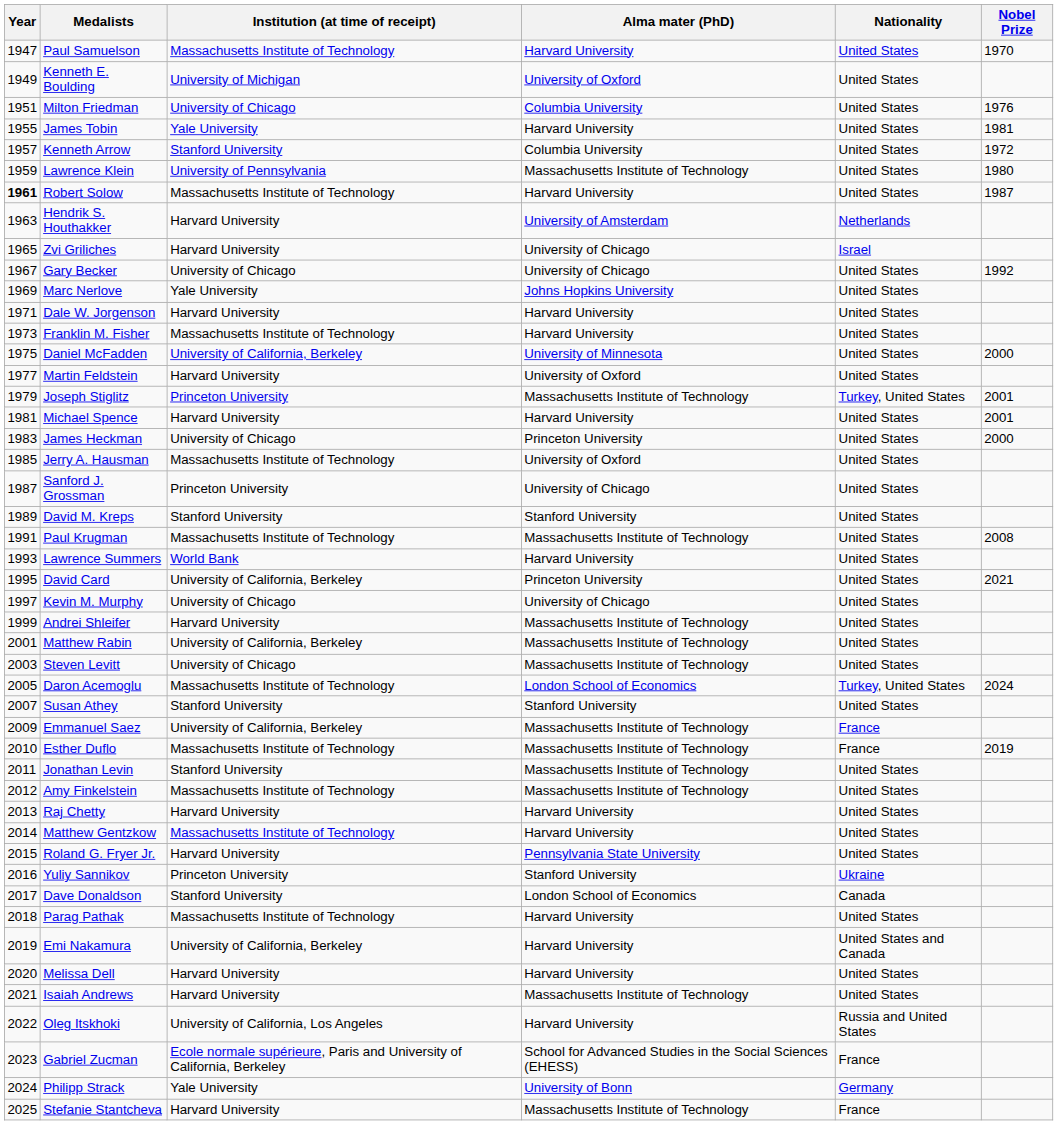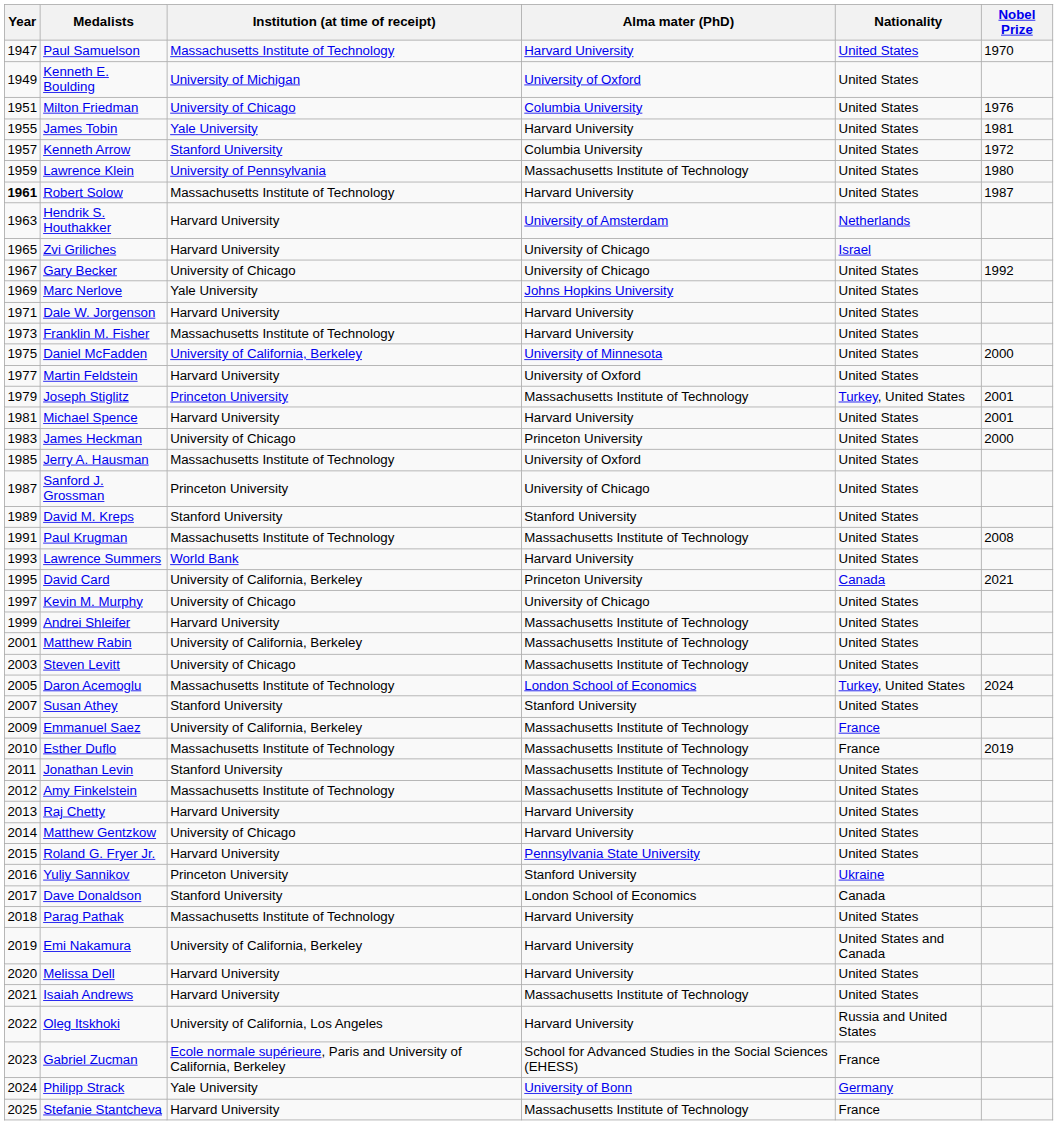 <table class="wikitable sortable" style="margin: 1ex auto 1ex auto">
 <tr>
 <th class="sortable">Year</th>
 <th class="unsortable">Medalists</th>
 <th class="sortable">Institution (at time of receipt)</th>
 <th class="sortable">Alma mater (PhD)</th>
 <th class="sortable">Nationality</th>
 <th class="unsortable"><a href='#'>Nobel Prize</a></th>
 </tr>
 <tr>
 <td>1947</td>
 <td><a href='#'>Paul Samuelson</a></td>
 <td><a href='#'>Massachusetts Institute of Technology</a></td>
 <td><a href='#'>Harvard University</a></td>
 <td><a href='#'>United States</a></td>
 <td>1970</td>
 </tr>
 <tr>
 <td>1949</td>
 <td><a href='#'>Kenneth E. Boulding</a></td>
 <td><a href='#'>University of Michigan</a></td>
 <td><a href='#'>University of Oxford</a></td>
 <td>United States</td>
 <td></td>
 </tr>
 <tr>
 <td>1951</td>
 <td><a href='#'>Milton Friedman</a></td>
 <td><a href='#'>University of Chicago</a></td>
 <td><a href='#'>Columbia University</a></td>
 <td>United States</td>
 <td>1976</td>
 </tr>
 <tr>
 <td>1955</td>
 <td><a href='#'>James Tobin</a></td>
 <td><a href='#'>Yale University</a></td>
 <td>Harvard University</td>
 <td>United States</td>
 <td>1981</td>
 </tr>
 <tr>
 <td>1957</td>
 <td><a href='#'>Kenneth Arrow</a></td>
 <td><a href='#'>Stanford University</a></td>
 <td>Columbia University</td>
 <td>United States</td>
 <td>1972</td>
 </tr>
 <tr>
 <td>1959</td>
 <td><a href='#'>Lawrence Klein</a></td>
 <td><a href='#'>University of Pennsylvania</a></td>
 <td>Massachusetts Institute of Technology</td>
 <td>United States</td>
 <td>1980</td>
 </tr>
 <tr>
 <td><strong>1961</strong></td>
 <td><a href='#'>Robert Solow</a></td>
 <td>Massachusetts Institute of Technology</td>
 <td>Harvard University</td>
 <td>United States</td>
 <td>1987</td>
 </tr>
 <tr>
 <td>1963</td>
 <td><a href='#'>Hendrik S. Houthakker</a></td>
 <td>Harvard University</td>
 <td><a href='#'>University of Amsterdam</a></td>
 <td><a href='#'>Netherlands</a></td>
 <td></td>
 </tr>
 <tr>
 <td>1965</td>
 <td><a href='#'>Zvi Griliches</a></td>
 <td>Harvard University</td>
 <td>University of Chicago</td>
 <td><a href='#'>Israel</a></td>
 <td></td>
 </tr>
 <tr>
 <td>1967</td>
 <td><a href='#'>Gary Becker</a></td>
 <td>University of Chicago</td>
 <td>University of Chicago</td>
 <td>United States</td>
 <td>1992</td>
 </tr>
 <tr>
 <td>1969</td>
 <td><a href='#'>Marc Nerlove</a></td>
 <td>Yale University</td>
 <td><a href='#'>Johns Hopkins University</a></td>
 <td>United States</td>
 <td></td>
 </tr>
 <tr>
 <td>1971</td>
 <td><a href='#'>Dale W. Jorgenson</a></td>
 <td>Harvard University</td>
 <td>Harvard University</td>
 <td>United States</td>
 <td></td>
 </tr>
 <tr>
 <td>1973</td>
 <td><a href='#'>Franklin M. Fisher</a></td>
 <td>Massachusetts Institute of Technology</td>
 <td>Harvard University</td>
 <td>United States</td>
 <td></td>
 </tr>
 <tr>
 <td>1975</td>
 <td><a href='#'>Daniel McFadden</a></td>
 <td><a href='#'>University of California, Berkeley</a></td>
 <td><a href='#'>University of Minnesota</a></td>
 <td>United States</td>
 <td>2000</td>
 </tr>
 <tr>
 <td>1977</td>
 <td><a href='#'>Martin Feldstein</a></td>
 <td>Harvard University</td>
 <td>University of Oxford</td>
 <td>United States</td>
 <td></td>
 </tr>
 <tr>
 <td>1979</td>
 <td><a href='#'>Joseph Stiglitz</a></td>
 <td><a href='#'>Princeton University</a></td>
 <td>Massachusetts Institute of Technology</td>
 <td><a href='#'>Turkey</a>, United States</td>
 <td>2001</td>
 </tr>
 <tr>
 <td>1981</td>
 <td><a href='#'>Michael Spence</a></td>
 <td>Harvard University</td>
 <td>Harvard University</td>
 <td>United States</td>
 <td>2001</td>
 </tr>
 <tr>
 <td>1983</td>
 <td><a href='#'>James Heckman</a></td>
 <td>University of Chicago</td>
 <td>Princeton University</td>
 <td>United States</td>
 <td>2000</td>
 </tr>
 <tr>
 <td>1985</td>
 <td><a href='#'>Jerry A. Hausman</a></td>
 <td>Massachusetts Institute of Technology</td>
 <td>University of Oxford</td>
 <td>United States</td>
 <td></td>
 </tr>
 <tr>
 <td>1987</td>
 <td><a href='#'>Sanford J. Grossman</a></td>
 <td>Princeton University</td>
 <td>University of Chicago</td>
 <td>United States</td>
 <td></td>
 </tr>
 <tr>
 <td>1989</td>
 <td><a href='#'>David M. Kreps</a></td>
 <td>Stanford University</td>
 <td>Stanford University</td>
 <td>United States</td>
 <td></td>
 </tr>
 <tr>
 <td>1991</td>
 <td><a href='#'>Paul Krugman</a></td>
 <td>Massachusetts Institute of Technology</td>
 <td>Massachusetts Institute of Technology</td>
 <td>United States</td>
 <td>2008</td>
 </tr>
 <tr>
 <td>1993</td>
 <td><a href='#'>Lawrence Summers</a></td>
 <td><a href='#'>World Bank</a></td>
 <td>Harvard University</td>
 <td>United States</td>
 <td></td>
 </tr>
 <tr>
 <td>1995</td>
 <td><a href='#'>David Card</a></td>
 <td>University of California, Berkeley</td>
 <td>Princeton University</td>
-<td>United States</td>
+<td><a href='#'>Canada</a></td>
 <td>2021</td>
 </tr>
 <tr>
 <td>1997</td>
 <td><a href='#'>Kevin M. Murphy</a></td>
 <td>University of Chicago</td>
 <td>University of Chicago</td>
 <td>United States</td>
 <td></td>
 </tr>
 <tr>
 <td>1999</td>
 <td><a href='#'>Andrei Shleifer</a></td>
 <td>Harvard University</td>
 <td>Massachusetts Institute of Technology</td>
 <td>United States</td>
 <td></td>
 </tr>
 <tr>
 <td>2001</td>
 <td><a href='#'>Matthew Rabin</a></td>
 <td>University of California, Berkeley</td>
 <td>Massachusetts Institute of Technology</td>
 <td>United States</td>
 <td></td>
 </tr>
 <tr>
 <td>2003</td>
 <td><a href='#'>Steven Levitt</a></td>
 <td>University of Chicago</td>
 <td>Massachusetts Institute of Technology</td>
 <td>United States</td>
 <td></td>
 </tr>
 <tr>
 <td>2005</td>
 <td><a href='#'>Daron Acemoglu</a></td>
 <td>Massachusetts Institute of Technology</td>
 <td><a href='#'>London School of Economics</a></td>
 <td><a href='#'>Turkey</a>, United States</td>
 <td>2024</td>
 </tr>
 <tr>
 <td>2007</td>
 <td><a href='#'>Susan Athey</a></td>
 <td>Stanford University</td>
 <td>Stanford University</td>
 <td>United States</td>
 <td></td>
 </tr>
 <tr>
 <td>2009</td>
 <td><a href='#'>Emmanuel Saez</a></td>
 <td>University of California, Berkeley</td>
 <td>Massachusetts Institute of Technology</td>
 <td><a href='#'>France</a></td>
 <td></td>
 </tr>
 <tr>
 <td>2010</td>
 <td><a href='#'>Esther Duflo</a></td>
 <td>Massachusetts Institute of Technology</td>
 <td>Massachusetts Institute of Technology</td>
 <td>France</td>
 <td>2019</td>
 </tr>
 <tr>
 <td>2011</td>
 <td><a href='#'>Jonathan Levin</a></td>
 <td>Stanford University</td>
 <td>Massachusetts Institute of Technology</td>
 <td>United States</td>
 <td></td>
 </tr>
 <tr>
 <td>2012</td>
 <td><a href='#'>Amy Finkelstein</a></td>
 <td>Massachusetts Institute of Technology</td>
 <td>Massachusetts Institute of Technology</td>
 <td>United States</td>
 <td></td>
 </tr>
 <tr>
 <td>2013</td>
 <td><a href='#'>Raj Chetty</a></td>
 <td>Harvard University</td>
 <td>Harvard University</td>
 <td>United States</td>
 <td></td>
 </tr>
 <tr>
 <td>2014</td>
 <td><a href='#'>Matthew Gentzkow</a></td>
-<td><a href='#'>Massachusetts Institute of Technology</a></td>
+<td>University of Chicago</td>
 <td>Harvard University</td>
 <td>United States</td>
 <td></td>
 </tr>
 <tr>
 <td>2015</td>
 <td><a href='#'>Roland G. Fryer Jr.</a></td>
 <td>Harvard University</td>
 <td><a href='#'>Pennsylvania State University</a></td>
 <td>United States</td>
 <td></td>
 </tr>
 <tr>
 <td>2016</td>
 <td><a href='#'>Yuliy Sannikov</a></td>
 <td>Princeton University</td>
 <td>Stanford University</td>
 <td><a href='#'>Ukraine</a></td>
 <td></td>
 </tr>
 <tr>
 <td>2017</td>
 <td><a href='#'>Dave Donaldson</a></td>
 <td>Stanford University </td>
 <td>London School of Economics</td>
 <td>Canada</td>
 <td></td>
 </tr>
 <tr>
 <td>2018</td>
 <td><a href='#'>Parag Pathak</a></td>
 <td>Massachusetts Institute of Technology</td>
 <td>Harvard University</td>
 <td>United States</td>
 <td></td>
 </tr>
 <tr>
 <td>2019</td>
 <td><a href='#'>Emi Nakamura</a></td>
 <td>University of California, Berkeley</td>
 <td>Harvard University</td>
 <td>United States and Canada</td>
 <td></td>
 </tr>
 <tr>
 <td>2020</td>
 <td><a href='#'>Melissa Dell</a></td>
 <td>Harvard University</td>
 <td>Harvard University</td>
 <td>United States</td>
 <td></td>
 </tr>
 <tr>
 <td>2021</td>
 <td><a href='#'>Isaiah Andrews</a></td>
 <td>Harvard University</td>
 <td>Massachusetts Institute of Technology</td>
 <td>United States</td>
 <td></td>
 </tr>
 <tr>
 <td>2022</td>
 <td><a href='#'>Oleg Itskhoki</a></td>
 <td>University of California, Los Angeles</td>
 <td>Harvard University</td>
 <td>Russia and United States</td>
 <td></td>
 </tr>
 <tr>
 <td>2023</td>
 <td><a href='#'>Gabriel Zucman</a></td>
 <td><a href='#'>Ecole normale supérieure</a>, Paris and University of California, Berkeley</td>
 <td>School for Advanced Studies in the Social Sciences (EHESS)</td>
 <td>France</td>
 <td></td>
 </tr>
 <tr>
 <td>2024</td>
 <td><a href='#'>Philipp Strack</a></td>
 <td>Yale University</td>
 <td><a href='#'>University of Bonn</a></td>
 <td><a href='#'>Germany</a></td>
 <td></td>
 </tr>
 <tr>
 <td>2025</td>
 <td><a href='#'>Stefanie Stantcheva</a></td>
 <td>Harvard University</td>
 <td>Massachusetts Institute of Technology</td>
 <td>France</td>
 <td></td>
 </tr>
 </table>
